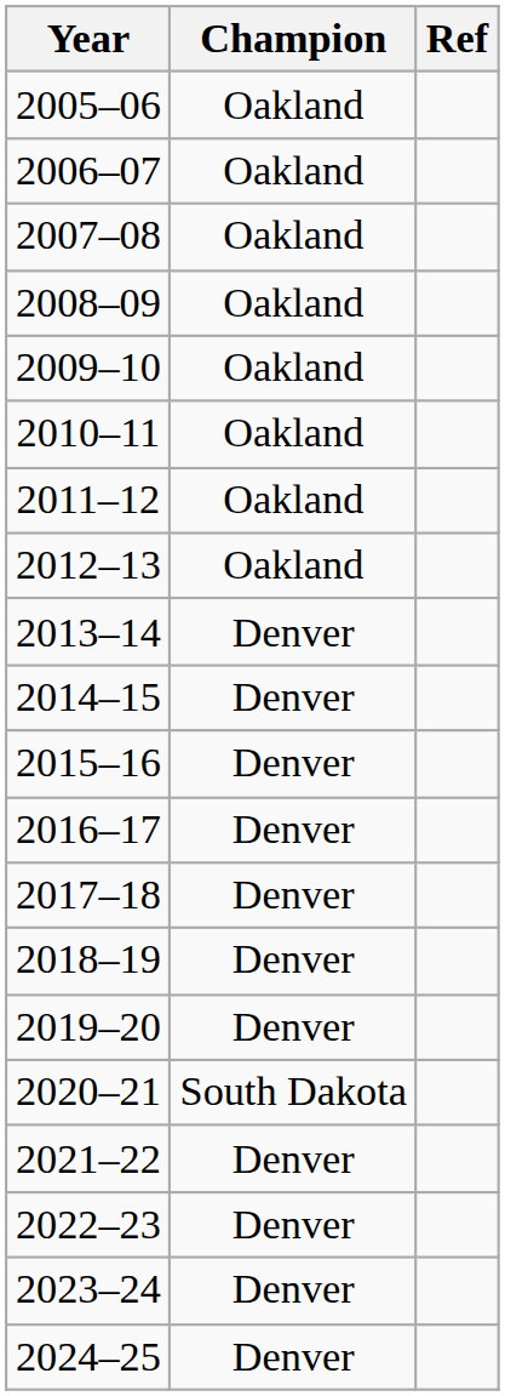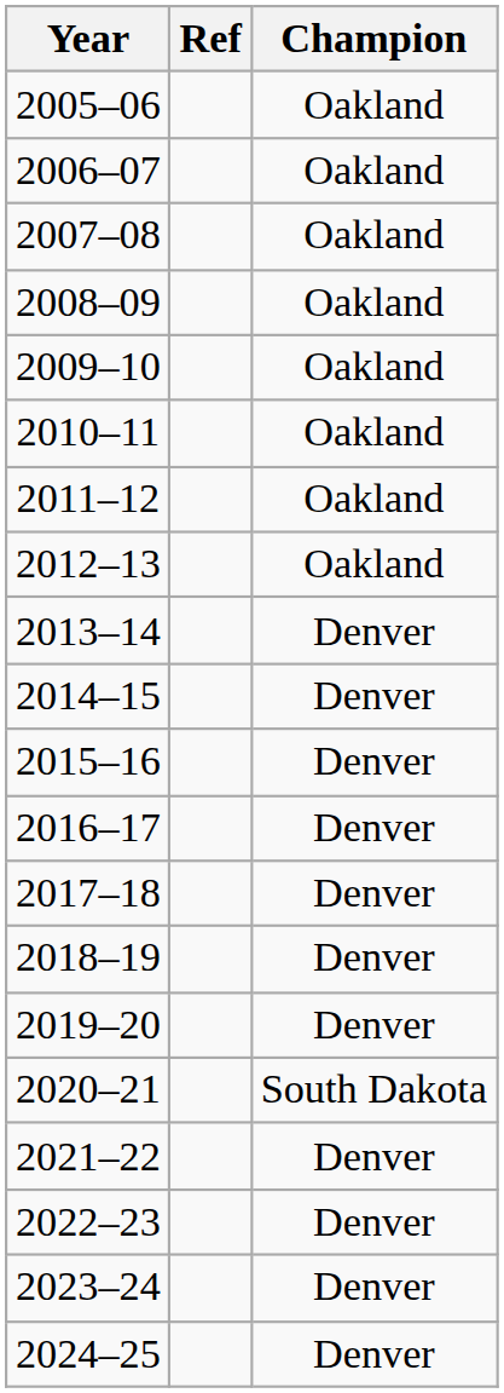 <table class="wikitable" style="text-align:center;" cellspacing="2">
 <tr>
 <th>Year</th>
+<th>Ref</th>
 <th>Champion</th>
-<th>Ref</th>
 </tr>
 <tr>
 <td>2005–06</td>
+<td></td>
 <td>Oakland</td>
-<td></td>
 </tr>
 <tr>
 <td>2006–07</td>
+<td></td>
 <td>Oakland</td>
-<td></td>
 </tr>
 <tr>
 <td>2007–08</td>
+<td></td>
 <td>Oakland</td>
-<td></td>
 </tr>
 <tr>
 <td>2008–09</td>
+<td></td>
 <td>Oakland</td>
-<td></td>
 </tr>
 <tr>
 <td>2009–10</td>
+<td></td>
 <td>Oakland</td>
-<td></td>
 </tr>
 <tr>
 <td>2010–11</td>
+<td></td>
 <td>Oakland</td>
-<td></td>
 </tr>
 <tr>
 <td>2011–12</td>
+<td></td>
 <td>Oakland</td>
-<td></td>
 </tr>
 <tr>
 <td>2012–13</td>
+<td></td>
 <td>Oakland</td>
-<td></td>
 </tr>
 <tr>
 <td>2013–14</td>
+<td></td>
 <td>Denver</td>
-<td></td>
 </tr>
 <tr>
 <td>2014–15</td>
+<td></td>
 <td>Denver</td>
-<td></td>
 </tr>
 <tr>
 <td>2015–16</td>
+<td></td>
 <td>Denver</td>
-<td></td>
 </tr>
 <tr>
 <td>2016–17</td>
+<td></td>
 <td>Denver</td>
-<td></td>
 </tr>
 <tr>
 <td>2017–18</td>
+<td></td>
 <td>Denver</td>
-<td></td>
 </tr>
 <tr>
 <td>2018–19</td>
+<td></td>
 <td>Denver</td>
-<td></td>
 </tr>
 <tr>
 <td>2019–20</td>
+<td></td>
 <td>Denver</td>
-<td></td>
 </tr>
 <tr>
 <td>2020–21</td>
+<td></td>
 <td>South Dakota</td>
-<td></td>
 </tr>
 <tr>
 <td>2021–22</td>
+<td></td>
 <td>Denver</td>
-<td></td>
 </tr>
 <tr>
 <td>2022–23</td>
+<td></td>
 <td>Denver</td>
-<td></td>
 </tr>
 <tr>
 <td>2023–24</td>
+<td></td>
 <td>Denver</td>
-<td></td>
 </tr>
 <tr>
 <td>2024–25</td>
+<td></td>
 <td>Denver</td>
-<td></td>
 </tr>
 </table>
